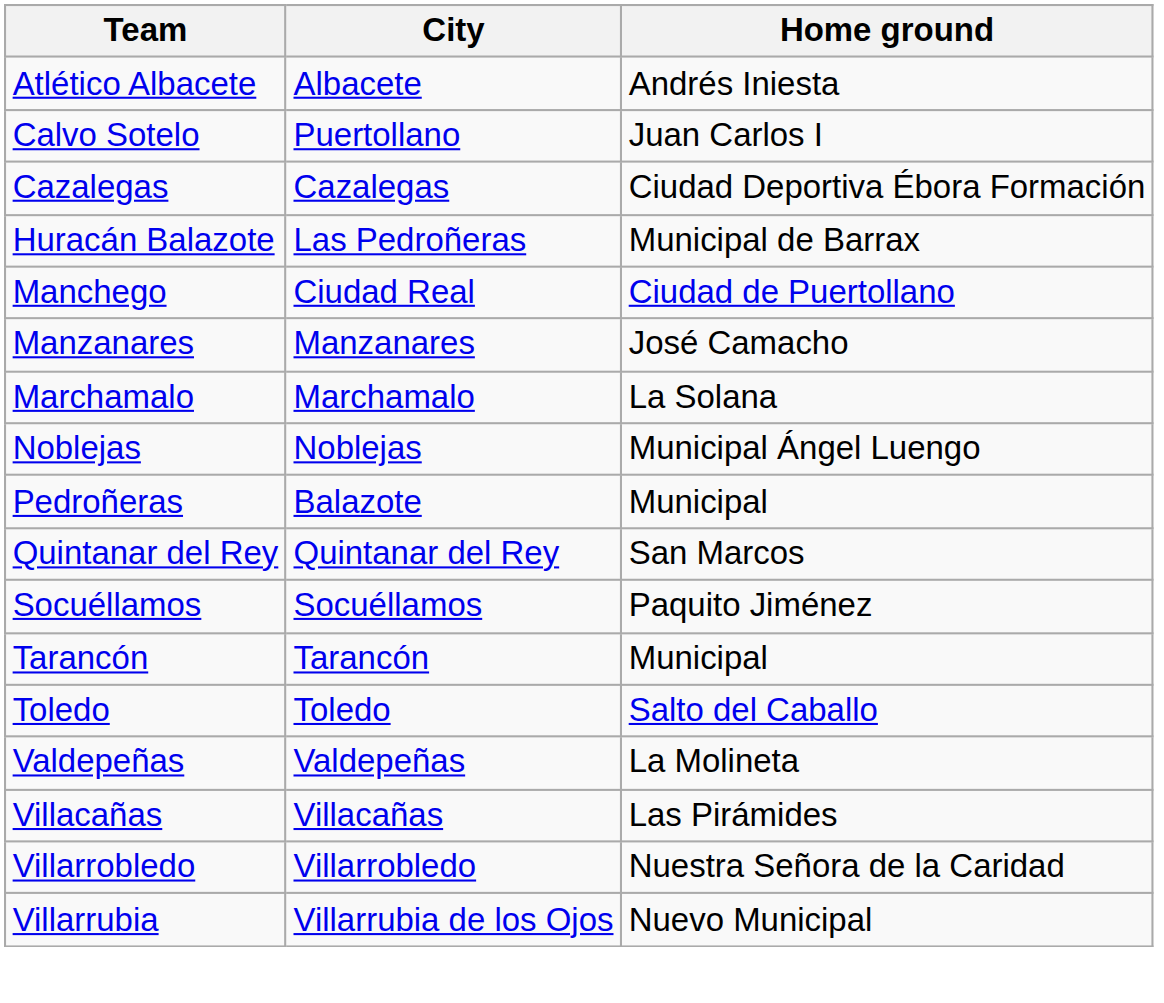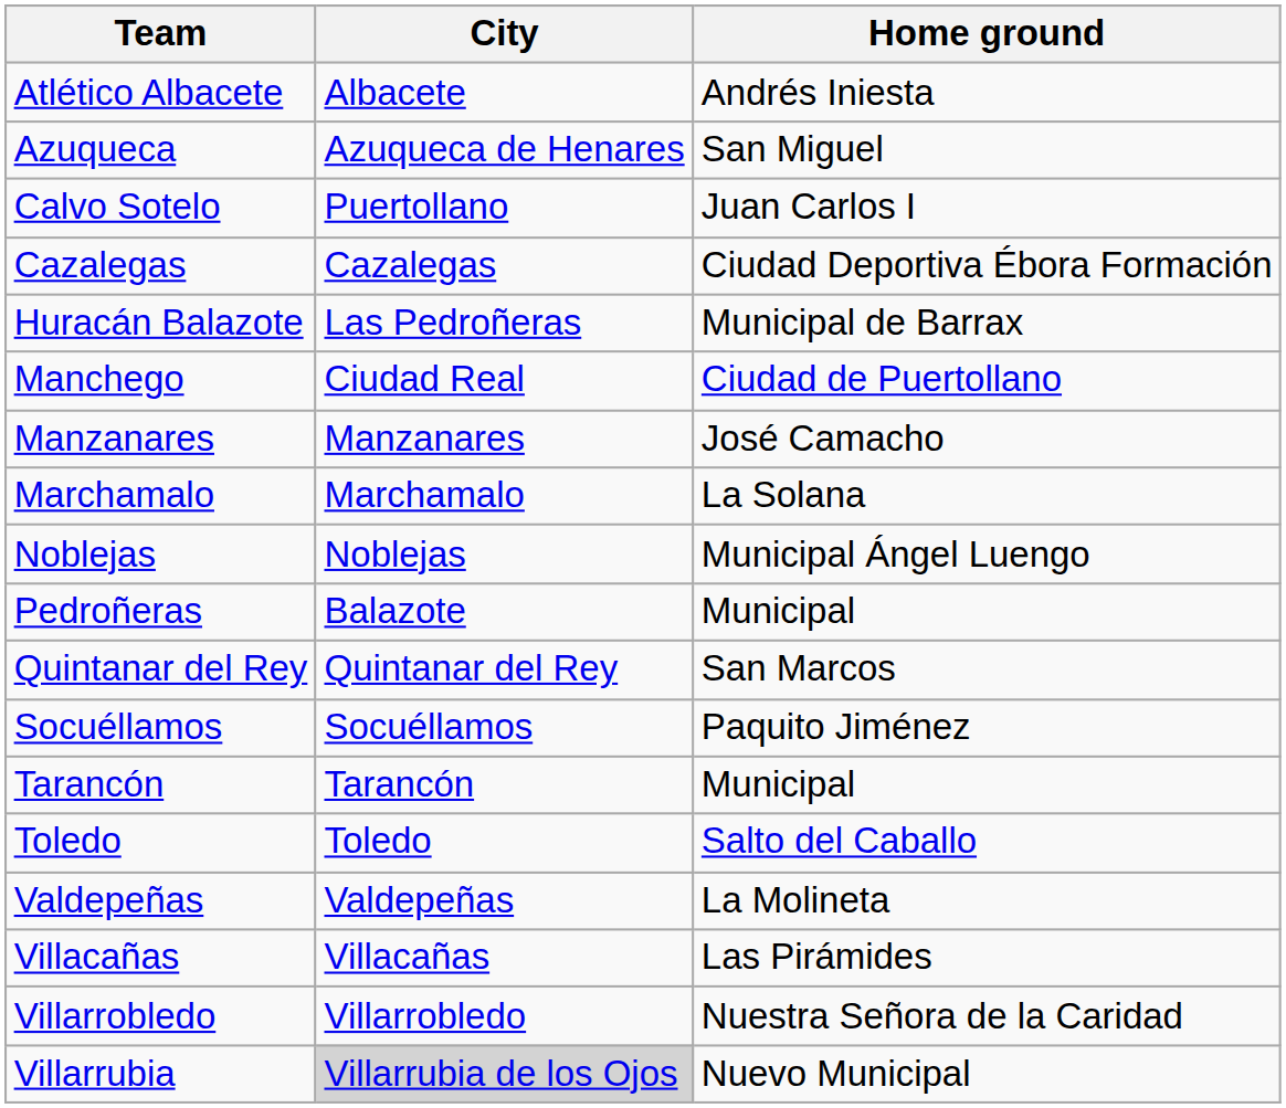 <table class="wikitable sortable">
 <tr>
 <th>Team</th>
 <th>City</th>
 <th>Home ground</th>
 </tr>
 <tr>
 <td><a href='#'>Atlético Albacete</a></td>
 <td><a href='#'>Albacete</a></td>
 <td>Andrés Iniesta</td>
+</tr>
+<tr>
+<td><a href='#'>Azuqueca</a></td>
+<td><a href='#'>Azuqueca de Henares</a></td>
+<td>San Miguel</td>
 </tr>
 <tr>
 <td><a href='#'>Calvo Sotelo</a></td>
 <td><a href='#'>Puertollano</a></td>
 <td>Juan Carlos I</td>
 </tr>
 <tr>
 <td><a href='#'>Cazalegas</a></td>
 <td><a href='#'>Cazalegas</a></td>
 <td>Ciudad Deportiva Ébora Formación</td>
 </tr>
 <tr>
 <td><a href='#'>Huracán Balazote</a></td>
 <td><a href='#'>Las Pedroñeras</a></td>
 <td>Municipal de Barrax</td>
 </tr>
 <tr>
 <td><a href='#'>Manchego</a></td>
 <td><a href='#'>Ciudad Real</a></td>
 <td><a href='#'>Ciudad de Puertollano</a></td>
 </tr>
 <tr>
 <td><a href='#'>Manzanares</a></td>
 <td><a href='#'>Manzanares</a></td>
 <td>José Camacho</td>
 </tr>
 <tr>
 <td><a href='#'>Marchamalo</a></td>
 <td><a href='#'>Marchamalo</a></td>
 <td>La Solana</td>
 </tr>
 <tr>
 <td><a href='#'>Noblejas</a></td>
 <td><a href='#'>Noblejas</a></td>
 <td>Municipal Ángel Luengo</td>
 </tr>
 <tr>
 <td><a href='#'>Pedroñeras</a></td>
 <td><a href='#'>Balazote</a></td>
 <td>Municipal</td>
 </tr>
 <tr>
 <td><a href='#'>Quintanar del Rey</a></td>
 <td><a href='#'>Quintanar del Rey</a></td>
 <td>San Marcos</td>
 </tr>
 <tr>
 <td><a href='#'>Socuéllamos</a></td>
 <td><a href='#'>Socuéllamos</a></td>
 <td>Paquito Jiménez</td>
 </tr>
 <tr>
 <td><a href='#'>Tarancón</a></td>
 <td><a href='#'>Tarancón</a></td>
 <td>Municipal</td>
 </tr>
 <tr>
 <td><a href='#'>Toledo</a></td>
 <td><a href='#'>Toledo</a></td>
 <td><a href='#'>Salto del Caballo</a></td>
 </tr>
 <tr>
 <td><a href='#'>Valdepeñas</a></td>
 <td><a href='#'>Valdepeñas</a></td>
 <td>La Molineta</td>
 </tr>
 <tr>
 <td><a href='#'>Villacañas</a></td>
 <td><a href='#'>Villacañas</a></td>
 <td>Las Pirámides</td>
 </tr>
 <tr>
 <td><a href='#'>Villarrobledo</a></td>
 <td><a href='#'>Villarrobledo</a></td>
 <td>Nuestra Señora de la Caridad</td>
 </tr>
 <tr>
 <td><a href='#'>Villarrubia</a></td>
-<td><a href='#'>Villarrubia de los Ojos</a></td>
+<td style="background: lightgrey;"><a href='#'>Villarrubia de los Ojos</a></td>
 <td>Nuevo Municipal</td>
 </tr>
 </table>
